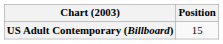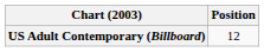 <table class="wikitable plainrowheaders" style="text-align:center">
 <tr>
 <th>Chart (2003)</th>
 <th>Position</th>
 </tr>
 <tr>
 <th scope="row">US Adult Contemporary (<em>Billboard</em>)</th>
-<td>15</td>
+<td>12</td>
 </tr>
 </table>
